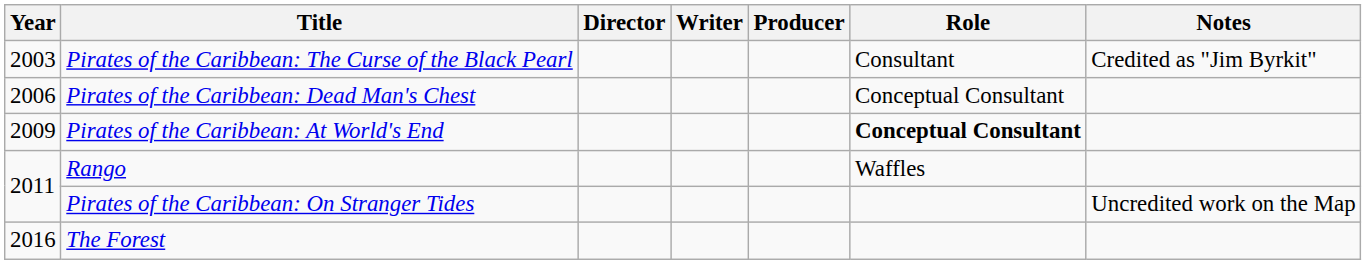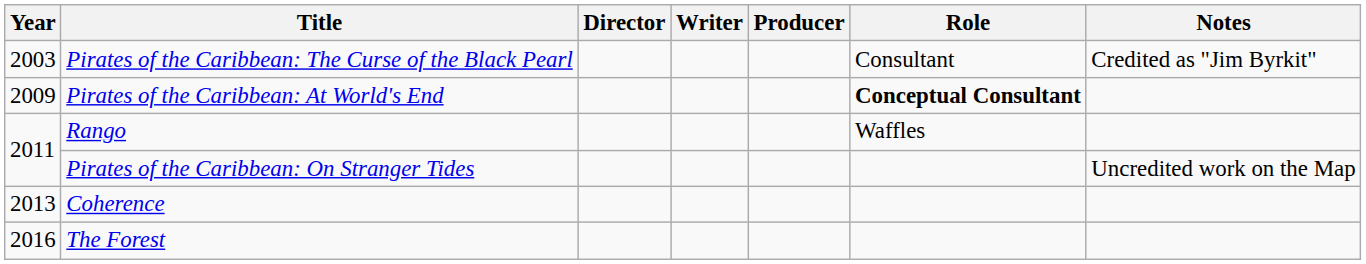 <table class="wikitable">
 <tr>
 <th>Year</th>
 <th>Title</th>
 <th>Director</th>
 <th>Writer</th>
 <th>Producer</th>
 <th>Role</th>
 <th>Notes</th>
 </tr>
 <tr>
 <td>2003</td>
 <td><em><a href='#'>Pirates of the Caribbean: The Curse of the Black Pearl</a></em></td>
 <td></td>
 <td></td>
 <td></td>
 <td>Consultant</td>
 <td>Credited as "Jim Byrkit"</td>
-</tr>
-<tr>
-<td>2006</td>
-<td><em><a href='#'>Pirates of the Caribbean: Dead Man's Chest</a></em></td>
-<td></td>
-<td></td>
-<td></td>
-<td>Conceptual Consultant</td>
-<td></td>
 </tr>
 <tr>
 <td>2009</td>
 <td><em><a href='#'>Pirates of the Caribbean: At World's End</a></em></td>
 <td></td>
 <td></td>
 <td></td>
 <td><strong>Conceptual Consultant</strong></td>
 <td></td>
 </tr>
 <tr>
 <td rowspan=2>2011</td>
 <td><em><a href='#'>Rango</a></em></td>
 <td></td>
 <td></td>
 <td></td>
 <td>Waffles</td>
 <td></td>
 </tr>
 <tr>
 <td><em><a href='#'>Pirates of the Caribbean: On Stranger Tides</a></em></td>
 <td></td>
 <td></td>
 <td></td>
 <td></td>
 <td>Uncredited work on the Map</td>
 </tr>
 <tr>
+<td>2013</td>
+<td><em><a href='#'>Coherence</a></em></td>
+<td></td>
+<td></td>
+<td></td>
+<td></td>
+<td></td>
+</tr>
+<tr>
 <td>2016</td>
 <td><em><a href='#'>The Forest</a></em></td>
 <td></td>
 <td></td>
 <td></td>
 <td></td>
 <td></td>
 </tr>
 </table>
